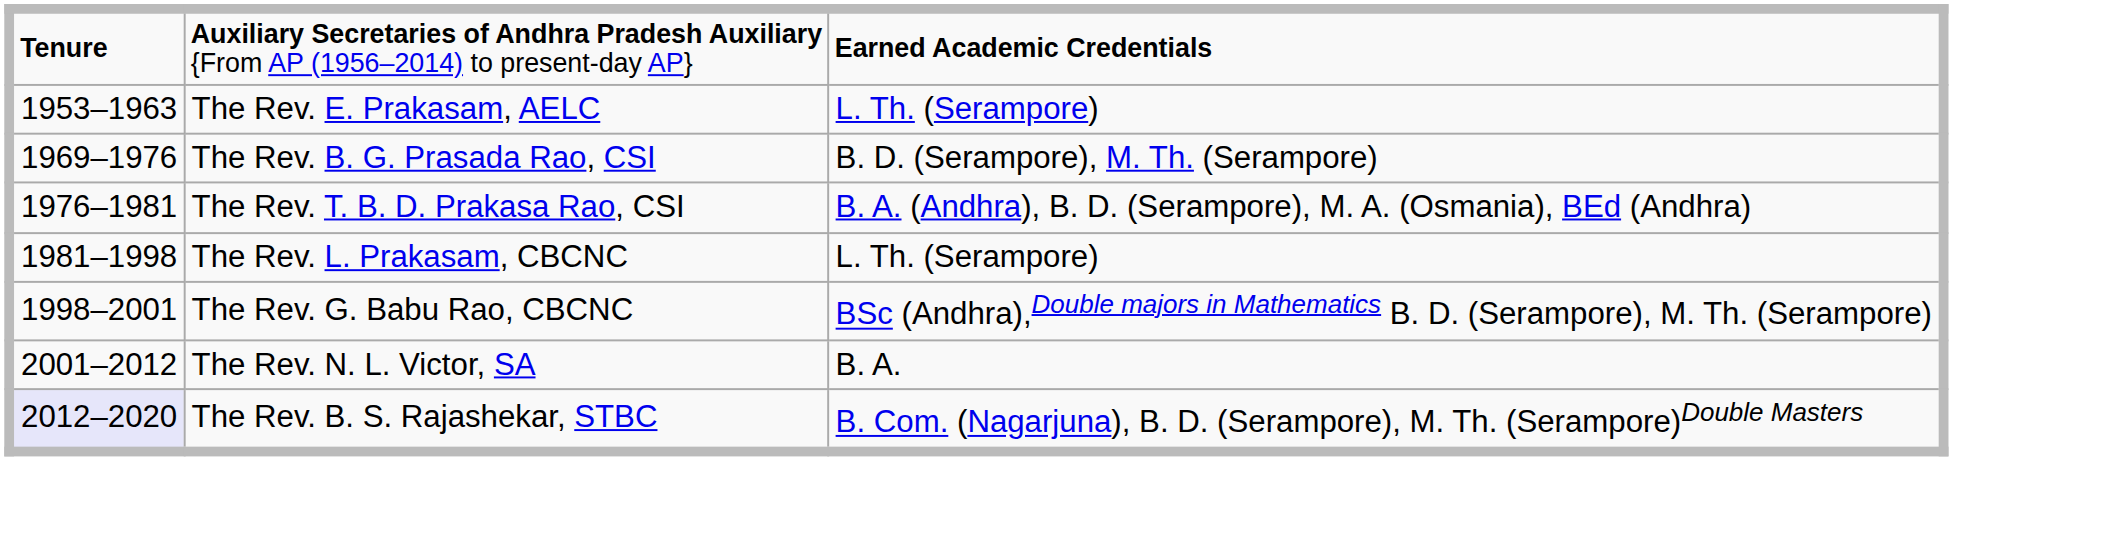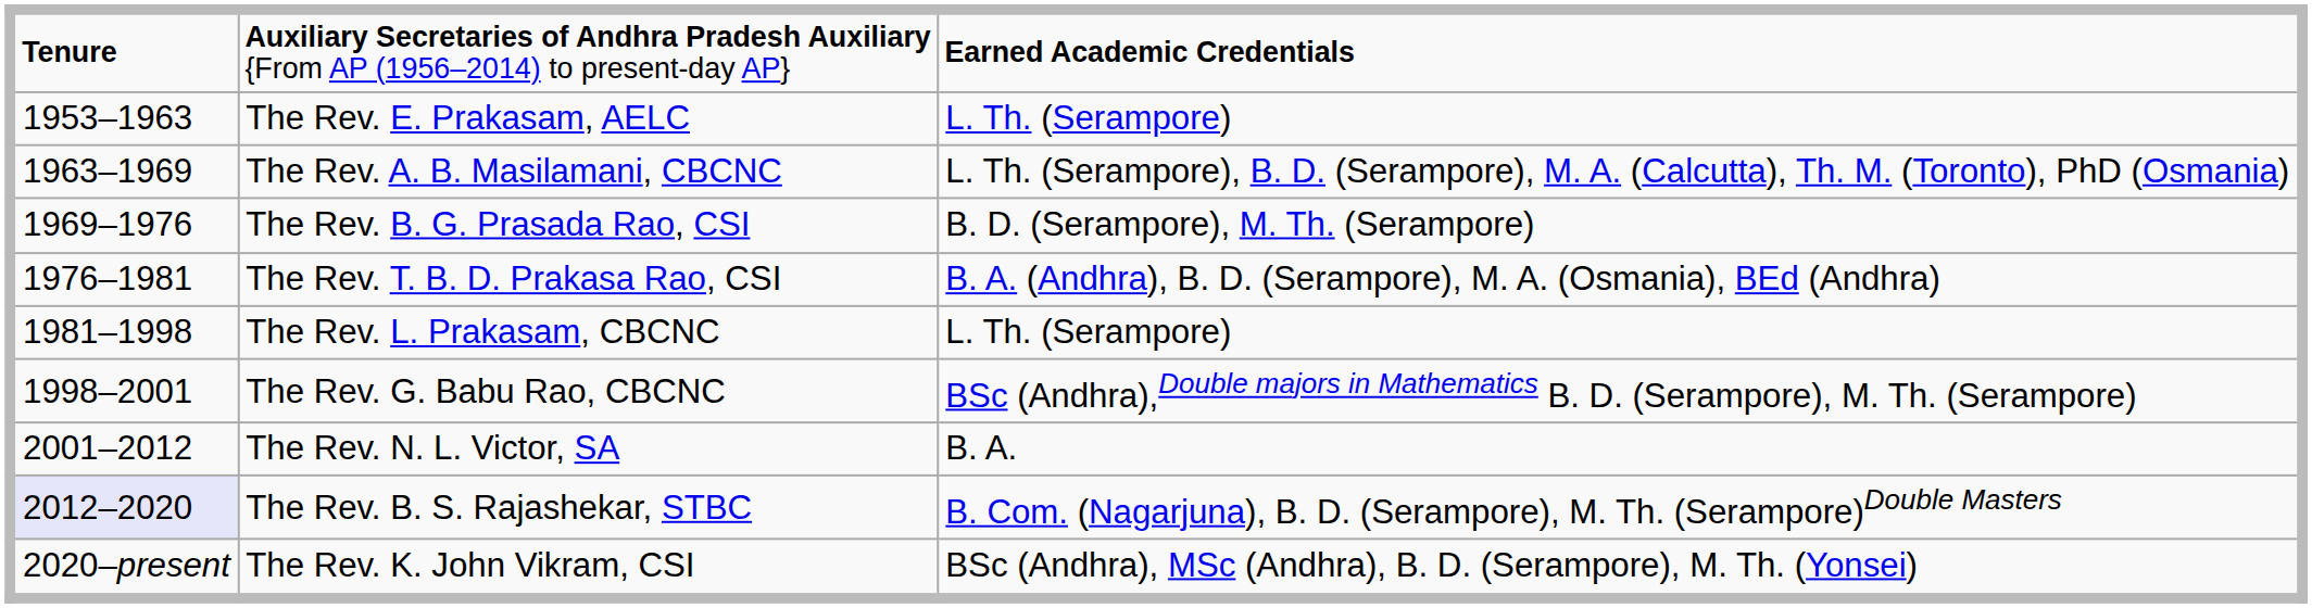 <table class="wikitable" style="border: 5px solid #BBB; margin: .96em 0 0 .9em;">
 <tr style="font-size: 86%;">
 <td><strong>Tenure</strong></td>
 <td><strong>Auxiliary Secretaries of Andhra Pradesh Auxiliary</strong><br>{From <a href='#'>AP (1956–2014)</a> to present-day <a href='#'>AP</a>}</td>
 <td><strong>Earned Academic Credentials</strong></td>
 </tr>
 <tr>
 <td>1953–1963</td>
 <td>The Rev. <a href='#'>E. Prakasam</a>, <a href='#'>AELC</a></td>
 <td><a href='#'>L. Th.</a> (<a href='#'>Serampore</a>)</td>
+</tr>
+<tr>
+<td>1963–1969</td>
+<td>The Rev. <a href='#'>A. B. Masilamani</a>, <a href='#'>CBCNC</a></td>
+<td>L. Th. (Serampore), <a href='#'>B. D.</a> (Serampore), <a href='#'>M. A.</a> (<a href='#'>Calcutta</a>), <a href='#'>Th. M.</a> (<a href='#'>Toronto</a>), PhD (<a href='#'>Osmania</a>)</td>
 </tr>
 <tr>
 <td>1969–1976</td>
 <td>The Rev. <a href='#'>B. G. Prasada Rao</a>, <a href='#'>CSI</a></td>
 <td>B. D. (Serampore), <a href='#'>M. Th.</a> (Serampore)</td>
 </tr>
 <tr>
 <td>1976–1981</td>
 <td>The Rev. <a href='#'>T. B. D. Prakasa Rao</a>, CSI</td>
 <td><a href='#'>B. A.</a> (<a href='#'>Andhra</a>), B. D. (Serampore), M. A. (Osmania), <a href='#'>BEd</a> (Andhra)</td>
 </tr>
 <tr>
 <td>1981–1998</td>
 <td>The Rev. <a href='#'>L. Prakasam</a>, CBCNC</td>
 <td>L. Th. (Serampore)</td>
 </tr>
 <tr>
 <td>1998–2001</td>
 <td>The Rev. G. Babu Rao, CBCNC</td>
 <td><a href='#'>BSc</a> (Andhra),<em><sup><a href='#'>Double majors in Mathematics</a></sup></em> B. D. (Serampore), M. Th. (Serampore)</td>
 </tr>
 <tr>
 <td>2001–2012</td>
 <td>The Rev. N. L. Victor, <a href='#'>SA</a></td>
 <td>B. A.</td>
 </tr>
 <tr>
 <td style="background: lavender;">2012–2020</td>
 <td>The Rev. B. S. Rajashekar, <a href='#'>STBC</a></td>
 <td><a href='#'>B. Com.</a> (<a href='#'>Nagarjuna</a>), B. D. (Serampore), M. Th. (Serampore)<em><sup>Double Masters</sup></em></td>
 </tr>
+<tr>
+<td>2020–<em>present</em></td>
+<td>The Rev. K. John Vikram, CSI</td>
+<td>BSc (Andhra), <a href='#'>MSc</a> (Andhra), B. D. (Serampore), M. Th. (<a href='#'>Yonsei</a>)</td>
+</tr>
 </table>
